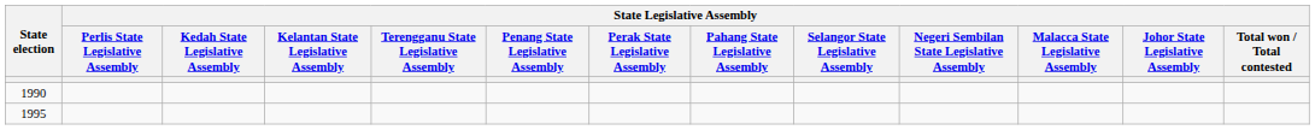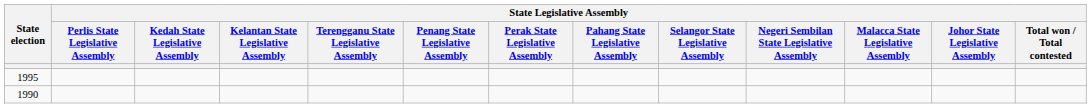 <table class="wikitable sortable" style="text-align:center; font-size:95%;">
 <tr>
 <th rowspan=2>State election</th>
 <th colspan=12>State Legislative Assembly</th>
 </tr>
 <tr>
 <th><a href='#'>Perlis State Legislative Assembly</a></th>
 <th><a href='#'>Kedah State Legislative Assembly</a></th>
 <th><a href='#'>Kelantan State Legislative Assembly</a></th>
 <th><a href='#'>Terengganu State Legislative Assembly</a></th>
 <th><a href='#'>Penang State Legislative Assembly</a></th>
 <th><a href='#'>Perak State Legislative Assembly</a></th>
 <th><a href='#'>Pahang State Legislative Assembly</a></th>
 <th><a href='#'>Selangor State Legislative Assembly</a></th>
 <th><a href='#'>Negeri Sembilan State Legislative Assembly</a></th>
 <th><a href='#'>Malacca State Legislative Assembly</a></th>
 <th><a href='#'>Johor State Legislative Assembly</a></th>
 <th>Total won / Total contested</th>
 </tr>
 <tr>
 <th></th>
 <th></th>
 <th></th>
 <th></th>
 <th></th>
 <th></th>
 <th></th>
 <th></th>
 <th></th>
 <th></th>
 <th></th>
 <th></th>
 <th></th>
 </tr>
 <tr>
+<td>1995</td>
+<td></td>
+<td></td>
+<td></td>
+<td></td>
+<td></td>
+<td></td>
+<td></td>
+<td></td>
+<td></td>
+<td></td>
+<td></td>
+<td></td>
+</tr>
+<tr>
 <td>1990</td>
 <td></td>
 <td></td>
 <td></td>
 <td></td>
 <td></td>
 <td></td>
 <td></td>
 <td></td>
 <td></td>
 <td></td>
 <td></td>
 <td></td>
 </tr>
-<tr>
-<td>1995</td>
-<td></td>
-<td></td>
-<td></td>
-<td></td>
-<td></td>
-<td></td>
-<td></td>
-<td></td>
-<td></td>
-<td></td>
-<td></td>
-<td></td>
-</tr>
 </table>
